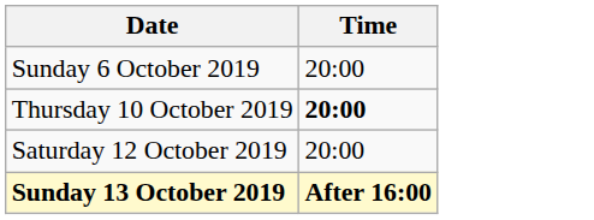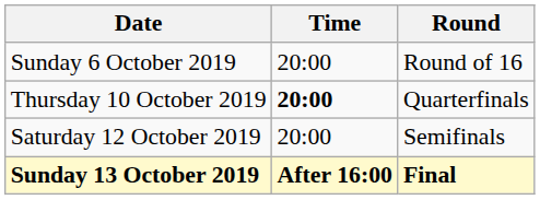 <table class="wikitable">
 <tr>
 <th>Date</th>
 <th>Time</th>
+<th>Round</th>
 </tr>
 <tr>
 <td>Sunday 6 October 2019</td>
 <td>20:00</td>
+<td>Round of 16</td>
 </tr>
 <tr>
 <td>Thursday 10 October 2019</td>
 <td><strong>20:00</strong></td>
+<td>Quarterfinals</td>
 </tr>
 <tr>
 <td>Saturday 12 October 2019</td>
 <td>20:00</td>
+<td>Semifinals</td>
 </tr>
 <tr>
 <td style=background:lemonchiffon><strong>Sunday 13 October 2019</strong></td>
 <td style=background:lemonchiffon><strong>After 16:00</strong></td>
+<td style=background:lemonchiffon><strong>Final</strong></td>
 </tr>
 </table>
